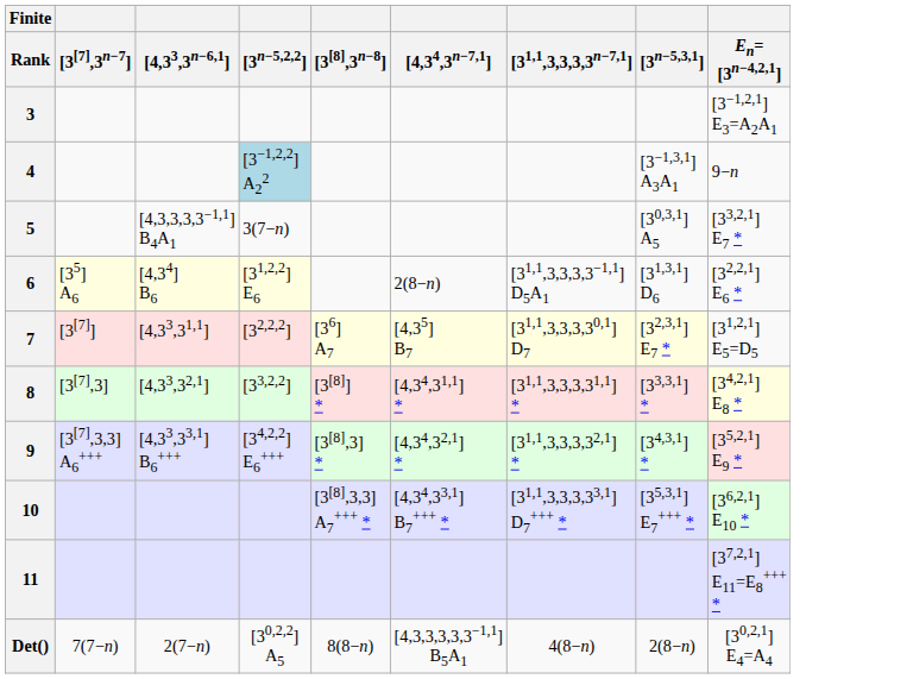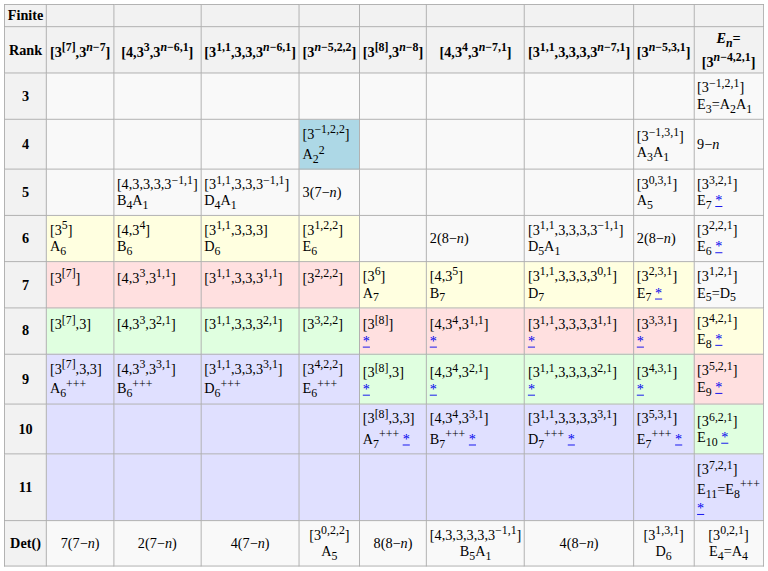 <table class=wikitable>
 <tr>
 <th>Finite</th>
+<th></th>
 <th></th>
 <th></th>
 <th></th>
 <th></th>
 <th></th>
 <th></th>
 <th></th>
 <th><a href='#'></a></th>
 </tr>
 <tr>
 <th>Rank </th>
 <th>[3<sup>[7]</sup>,3<sup><em>n</em>−7</sup>]</th>
 <th>[4,3<sup>3</sup>,3<sup><em>n</em>−6,1</sup>]</th>
+<th>[3<sup>1,1</sup>,3,3,3<sup><em>n</em>−6,1</sup>]</th>
 <th>[3<sup><em>n</em>−5,2,2</sup>]</th>
 <th>[3<sup>[8]</sup>,3<sup><em>n</em>−8</sup>]</th>
 <th>[4,3<sup>4</sup>,3<sup><em>n</em>−7,1</sup>]</th>
 <th>[3<sup>1,1</sup>,3,3,3,3<sup><em>n</em>−7,1</sup>]</th>
 <th>[3<sup><em>n</em>−5,3,1</sup>]</th>
 <th><em>E<sub>n</sub></em>=[3<sup><em>n</em>−4,2,1</sup>]</th>
 </tr>
 <tr>
 <th>3</th>
 <td></td>
 <td></td>
 <td></td>
 <td></td>
 <td></td>
 <td></td>
 <td></td>
+<td></td>
 <td>[3<sup>−1,2,1</sup>]<br>E<sub>3</sub>=A<sub>2</sub>A<sub>1</sub><br></td>
 </tr>
 <tr>
 <th>4</th>
+<td></td>
 <td></td>
 <td></td>
 <td style="background: lightblue;">[3<sup>−1,2,2</sup>]<br>A<sub>2</sub><sup>2</sup><br></td>
 <td></td>
 <td></td>
 <td></td>
 <td>[3<sup>−1,3,1</sup>]<br>A<sub>3</sub>A<sub>1</sub><br></td>
 <td>9−<em>n</em></td>
 </tr>
 <tr>
 <th>5</th>
 <td></td>
 <td>[4,3,3,3,3<sup>−1,1</sup>]<br>B<sub>4</sub>A<sub>1</sub><br></td>
+<td>[3<sup>1,1</sup>,3,3,3<sup>−1,1</sup>]<br>D<sub>4</sub>A<sub>1</sub><br></td>
 <td>3(7−<em>n</em>)</td>
 <td></td>
 <td></td>
 <td></td>
 <td>[3<sup>0,3,1</sup>]<br>A<sub>5</sub><br></td>
 <td>[3<sup>3,2,1</sup>]<br>E<sub>7</sub> <a href='#'>*</a><br></td>
 </tr>
 <tr>
 <th>6</th>
 <td style="background:#ffffe0;">[3<sup>5</sup>]<br>A<sub>6</sub><br></td>
 <td style="background:#ffffe0;">[4,3<sup>4</sup>]<br>B<sub>6</sub><br></td>
+<td style="background:#ffffe0;">[3<sup>1,1</sup>,3,3,3]<br>D<sub>6</sub><br></td>
 <td style="background:#ffffe0;">[3<sup>1,2,2</sup>]<br>E<sub>6</sub><br></td>
 <td></td>
 <td>2(8−<em>n</em>)</td>
 <td>[3<sup>1,1</sup>,3,3,3,3<sup>−1,1</sup>]<br>D<sub>5</sub>A<sub>1</sub><br></td>
-<td>[3<sup>1,3,1</sup>]<br>D<sub>6</sub><br></td>
+<td>2(8−<em>n</em>)</td>
 <td>[3<sup>2,2,1</sup>]<br>E<sub>6</sub> <a href='#'>*</a><br></td>
 </tr>
 <tr>
 <th>7</th>
 <td style="background:#ffe0e0;">[3<sup>[7]</sup>]<br><br></td>
 <td style="background:#ffe0e0;">[4,3<sup>3</sup>,3<sup>1,1</sup>]<br><br></td>
+<td style="background:#ffe0e0;">[3<sup>1,1</sup>,3,3,3<sup>1,1</sup>]<br><br></td>
 <td style="background:#ffe0e0;">[3<sup>2,2,2</sup>]<br><br></td>
 <td style="background:#ffffe0;">[3<sup>6</sup>]<br>A<sub>7</sub><br></td>
 <td style="background:#ffffe0;">[4,3<sup>5</sup>]<br>B<sub>7</sub><br></td>
 <td style="background:#ffffe0;">[3<sup>1,1</sup>,3,3,3,3<sup>0,1</sup>]<br>D<sub>7</sub><br></td>
 <td style="background:#ffffe0;">[3<sup>2,3,1</sup>]<br>E<sub>7</sub> <a href='#'>*</a><br></td>
 <td>[3<sup>1,2,1</sup>]<br>E<sub>5</sub>=D<sub>5</sub><br></td>
 </tr>
 <tr>
 <th>8</th>
 <td style="background:#e0ffe0;">[3<sup>[7]</sup>,3]<br><br></td>
 <td style="background:#e0ffe0;">[4,3<sup>3</sup>,3<sup>2,1</sup>]<br><br></td>
+<td style="background:#e0ffe0;">[3<sup>1,1</sup>,3,3,3<sup>2,1</sup>]<br><br></td>
 <td style="background:#e0ffe0;">[3<sup>3,2,2</sup>]<br><br></td>
 <td style="background:#ffe0e0;">[3<sup>[8]</sup>]<br> <a href='#'>*</a><br></td>
 <td style="background:#ffe0e0;">[4,3<sup>4</sup>,3<sup>1,1</sup>]<br> <a href='#'>*</a><br></td>
 <td style="background:#ffe0e0;">[3<sup>1,1</sup>,3,3,3,3<sup>1,1</sup>]<br> <a href='#'>*</a><br></td>
 <td style="background:#ffe0e0;">[3<sup>3,3,1</sup>]<br> <a href='#'>*</a><br></td>
 <td style="background:#ffffe0;">[3<sup>4,2,1</sup>]<br>E<sub>8</sub> <a href='#'>*</a><br></td>
 </tr>
 <tr>
 <th>9</th>
 <td style="background:#e0e0ff;">[3<sup>[7]</sup>,3,3]<br>A<sub>6</sub><sup>+++</sup><br></td>
 <td style="background:#e0e0ff;">[4,3<sup>3</sup>,3<sup>3,1</sup>]<br>B<sub>6</sub><sup>+++</sup><br></td>
+<td style="background:#e0e0ff;">[3<sup>1,1</sup>,3,3,3<sup>3,1</sup>]<br>D<sub>6</sub><sup>+++</sup><br></td>
 <td style="background:#e0e0ff;">[3<sup>4,2,2</sup>]<br>E<sub>6</sub><sup>+++</sup><br></td>
 <td style="background:#e0ffe0;">[3<sup>[8]</sup>,3]<br> <a href='#'>*</a><br></td>
 <td style="background:#e0ffe0;">[4,3<sup>4</sup>,3<sup>2,1</sup>]<br> <a href='#'>*</a><br></td>
 <td style="background:#e0ffe0;">[3<sup>1,1</sup>,3,3,3,3<sup>2,1</sup>]<br> <a href='#'>*</a><br></td>
 <td style="background:#e0ffe0;">[3<sup>4,3,1</sup>]<br> <a href='#'>*</a><br></td>
 <td style="background:#ffe0e0;">[3<sup>5,2,1</sup>]<br>E<sub>9</sub> <a href='#'>*</a><br></td>
 </tr>
 <tr>
 <th>10</th>
+<td style="background:#e0e0ff;"></td>
 <td style="background:#e0e0ff;"></td>
 <td style="background:#e0e0ff;"></td>
 <td style="background:#e0e0ff;"></td>
 <td style="background:#e0e0ff;">[3<sup>[8]</sup>,3,3]<br>A<sub>7</sub><sup>+++</sup> <a href='#'>*</a><br></td>
 <td style="background:#e0e0ff;">[4,3<sup>4</sup>,3<sup>3,1</sup>]<br>B<sub>7</sub><sup>+++</sup> <a href='#'>*</a><br></td>
 <td style="background:#e0e0ff;">[3<sup>1,1</sup>,3,3,3,3<sup>3,1</sup>]<br>D<sub>7</sub><sup>+++</sup> <a href='#'>*</a><br></td>
 <td style="background:#e0e0ff;">[3<sup>5,3,1</sup>]<br>E<sub>7</sub><sup>+++</sup> <a href='#'>*</a><br></td>
 <td style="background:#e0ffe0;">[3<sup>6,2,1</sup>]<br>E<sub>10</sub> <a href='#'>*</a><br></td>
 </tr>
 <tr>
 <th>11</th>
 <td style="background:#e0e0ff;"></td>
 <td style="background:#e0e0ff;"></td>
 <td style="background:#e0e0ff;"></td>
 <td style="background:#e0e0ff;"></td>
 <td style="background:#e0e0ff;"></td>
 <td style="background:#e0e0ff;"></td>
 <td style="background:#e0e0ff;"></td>
+<td style="background:#e0e0ff;"></td>
 <td style="background:#e0e0ff;">[3<sup>7,2,1</sup>]<br>E<sub>11</sub>=E<sub>8</sub><sup>+++</sup> <a href='#'>*</a><br></td>
 </tr>
 <tr align=center>
 <th>Det()</th>
 <td>7(7−<em>n</em>)</td>
 <td>2(7−<em>n</em>)</td>
+<td>4(7−<em>n</em>)</td>
 <td>[3<sup>0,2,2</sup>]<br>A<sub>5</sub><br></td>
 <td>8(8−<em>n</em>)</td>
 <td>[4,3,3,3,3,3<sup>−1,1</sup>]<br>B<sub>5</sub>A<sub>1</sub><br></td>
 <td>4(8−<em>n</em>)</td>
-<td>2(8−<em>n</em>)</td>
+<td>[3<sup>1,3,1</sup>]<br>D<sub>6</sub><br></td>
 <td>[3<sup>0,2,1</sup>]<br>E<sub>4</sub>=A<sub>4</sub><br></td>
 </tr>
 </table>
